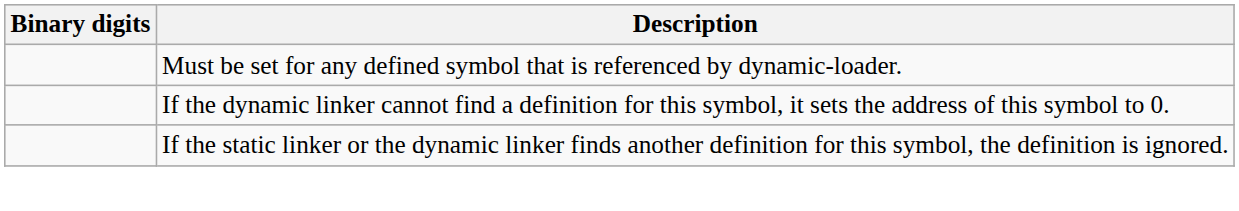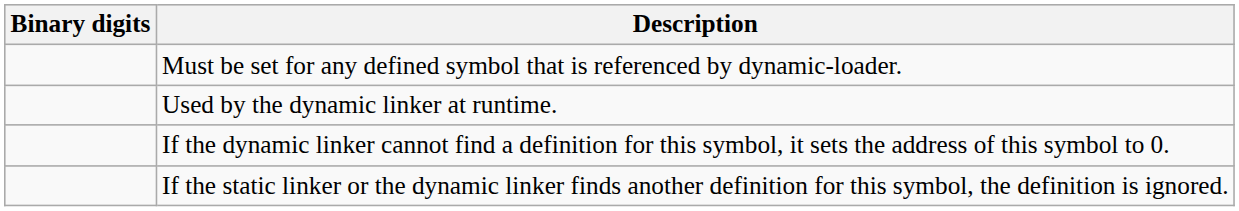 <table class="wikitable">
 <tr>
 <th>Binary digits</th>
 <th>Description</th>
 </tr>
 <tr>
 <td></td>
 <td>Must be set for any defined symbol that is referenced by dynamic-loader.</td>
 </tr>
 <tr>
 <td></td>
+<td>Used by the dynamic linker at runtime.</td>
+</tr>
+<tr>
+<td></td>
 <td>If the dynamic linker cannot find a definition for this symbol, it sets the address of this symbol to 0.</td>
 </tr>
 <tr>
 <td></td>
 <td>If the static linker or the dynamic linker finds another definition for this symbol, the definition is ignored.</td>
 </tr>
 </table>
